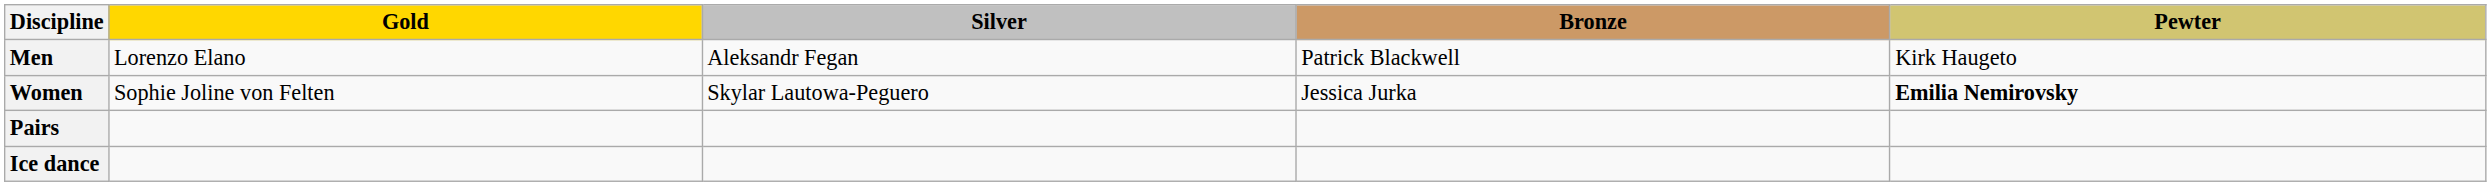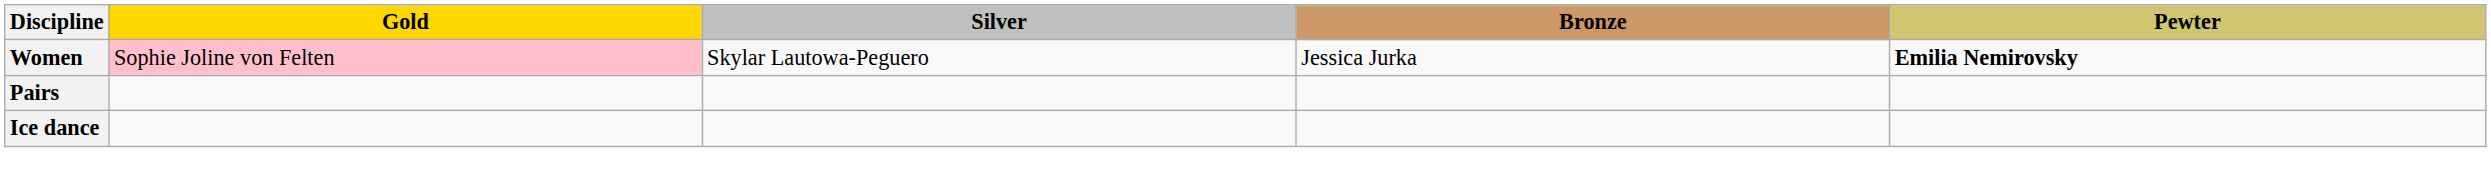 <table class="wikitable unsortable" style="text-align:left; width:90%">
 <tr>
 <th scope="col">Discipline</th>
 <td scope="col" style="text-align:center; width:25%; background:gold"><strong>Gold</strong></td>
 <td scope="col" style="text-align:center; width:25%; background:silver"><strong>Silver</strong></td>
 <td scope="col" style="text-align:center; width:25%; background:#c96"><strong>Bronze</strong></td>
 <td scope="col" style="text-align:center; width:25%; background:#d1c571"><strong>Pewter</strong></td>
 </tr>
 <tr>
-<th scope="row" style="text-align:left">Men</th>
-<td>Lorenzo Elano</td>
-<td>Aleksandr Fegan</td>
-<td>Patrick Blackwell</td>
-<td>Kirk Haugeto</td>
-</tr>
-<tr>
 <th scope="row" style="text-align:left">Women</th>
-<td>Sophie Joline von Felten</td>
+<td style="background: pink;">Sophie Joline von Felten</td>
 <td>Skylar Lautowa-Peguero</td>
 <td>Jessica Jurka</td>
 <td><strong>Emilia Nemirovsky</strong></td>
 </tr>
 <tr>
 <th scope="row" style="text-align:left">Pairs</th>
 <td></td>
 <td></td>
 <td></td>
 <td></td>
 </tr>
 <tr>
 <th scope="row" style="text-align:left">Ice dance</th>
 <td></td>
 <td></td>
 <td></td>
 <td></td>
 </tr>
 </table>
